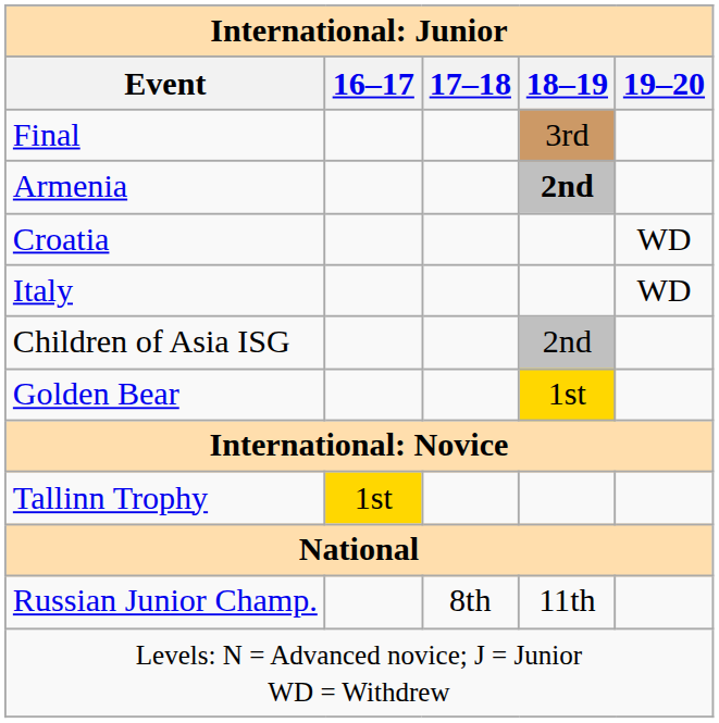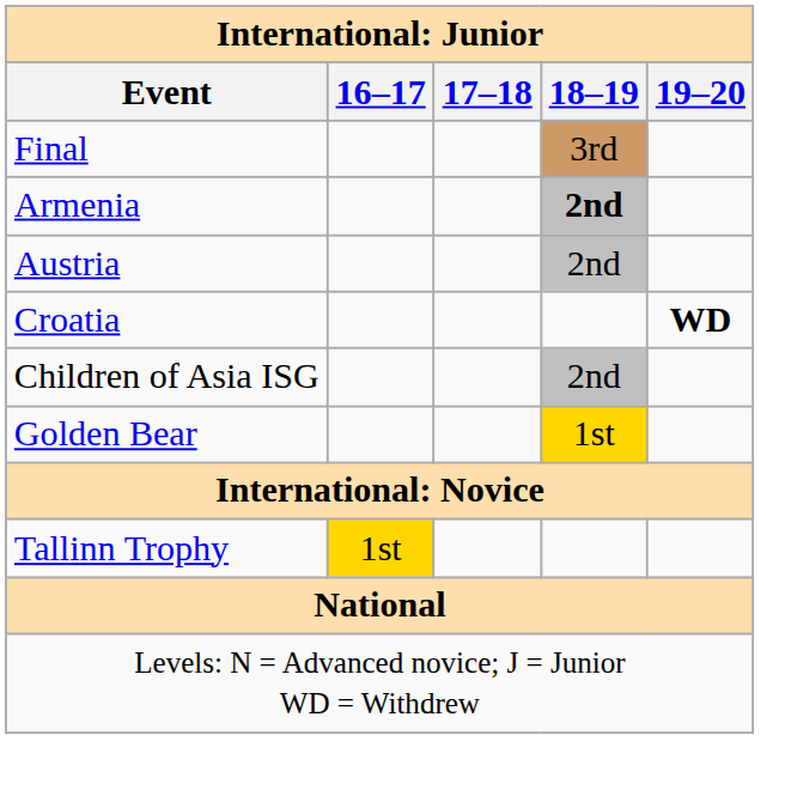 <table class="wikitable" style="text-align:center">
 <tr>
 <th style="background-color: #ffdead; " colspan=5 align=center>International: Junior</th>
 </tr>
 <tr>
 <th>Event</th>
 <th><a href='#'>16–17</a></th>
 <th><a href='#'>17–18</a></th>
 <th><a href='#'>18–19</a></th>
 <th><a href='#'>19–20</a></th>
 </tr>
 <tr>
 <td align=left> <a href='#'>Final</a></td>
 <td></td>
 <td></td>
 <td bgcolor=cc9966>3rd</td>
 <td></td>
 </tr>
 <tr>
 <td align=left> <a href='#'>Armenia</a></td>
 <td></td>
 <td></td>
 <td bgcolor=silver><strong>2nd</strong></td>
 <td></td>
 </tr>
 <tr>
+<td align=left> <a href='#'>Austria</a></td>
+<td></td>
+<td></td>
+<td bgcolor=Silver>2nd</td>
+<td></td>
+</tr>
+<tr>
 <td align=left> <a href='#'>Croatia</a></td>
 <td></td>
 <td></td>
 <td></td>
-<td>WD</td>
-</tr>
-<tr>
-<td align=left> <a href='#'>Italy</a></td>
-<td></td>
-<td></td>
-<td></td>
-<td>WD</td>
+<td><strong>WD</strong></td>
 </tr>
 <tr>
 <td align=left>Children of Asia ISG</td>
 <td></td>
 <td></td>
 <td bgcolor=silver>2nd</td>
 <td></td>
 </tr>
 <tr>
 <td align=left><a href='#'>Golden Bear</a></td>
 <td></td>
 <td></td>
 <td bgcolor=gold>1st</td>
 <td></td>
 </tr>
 <tr>
 <th style="background-color: #ffdead; " colspan=5 align=center>International: Novice</th>
 </tr>
 <tr>
 <td align=left><a href='#'>Tallinn Trophy</a></td>
 <td bgcolor=gold>1st</td>
 <td></td>
 <td></td>
 <td></td>
 </tr>
 <tr>
 <th style="background-color: #ffdead; " colspan=5 align=center>National</th>
 </tr>
 <tr>
-<td align=left><a href='#'>Russian Junior Champ.</a></td>
-<td></td>
-<td>8th</td>
-<td>11th</td>
-<td></td>
-</tr>
-<tr>
 <td colspan=5 align=center><small> Levels: N = Advanced novice; J = Junior <br> WD = Withdrew </small></td>
 </tr>
 </table>
